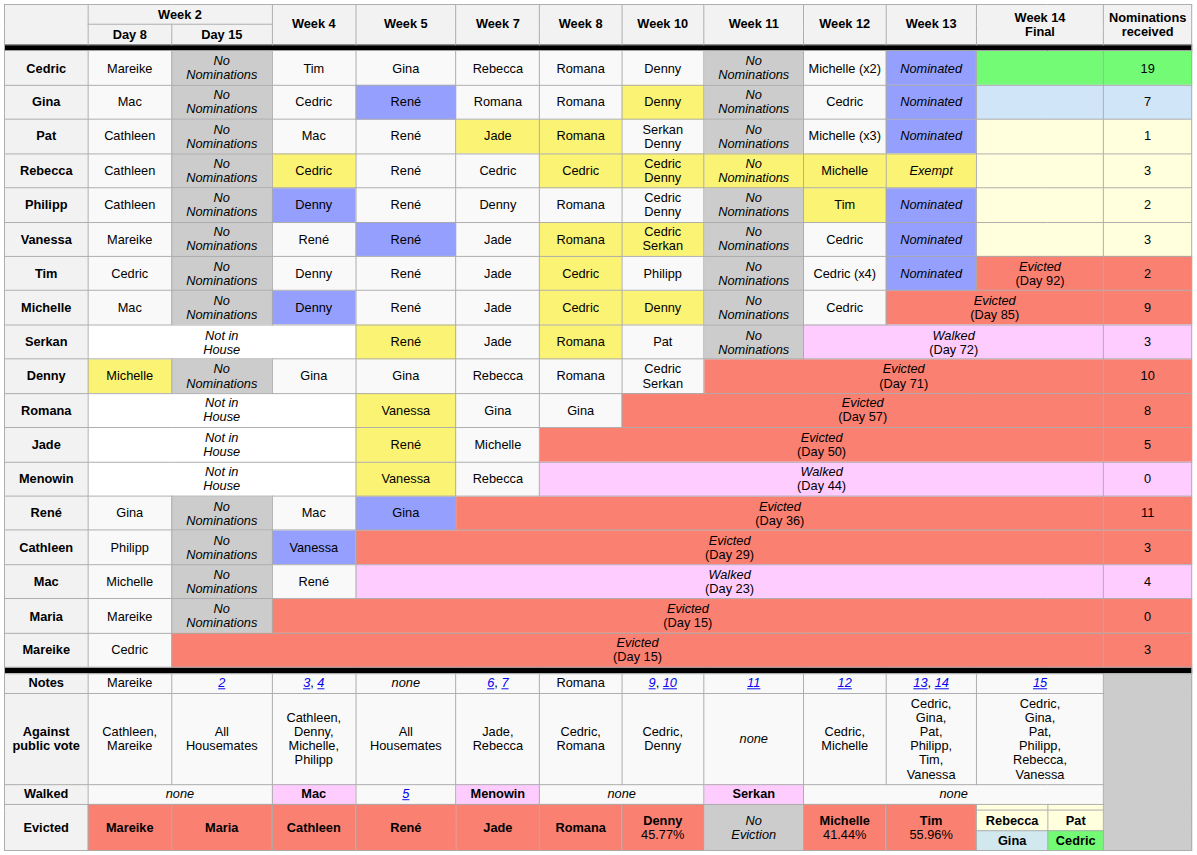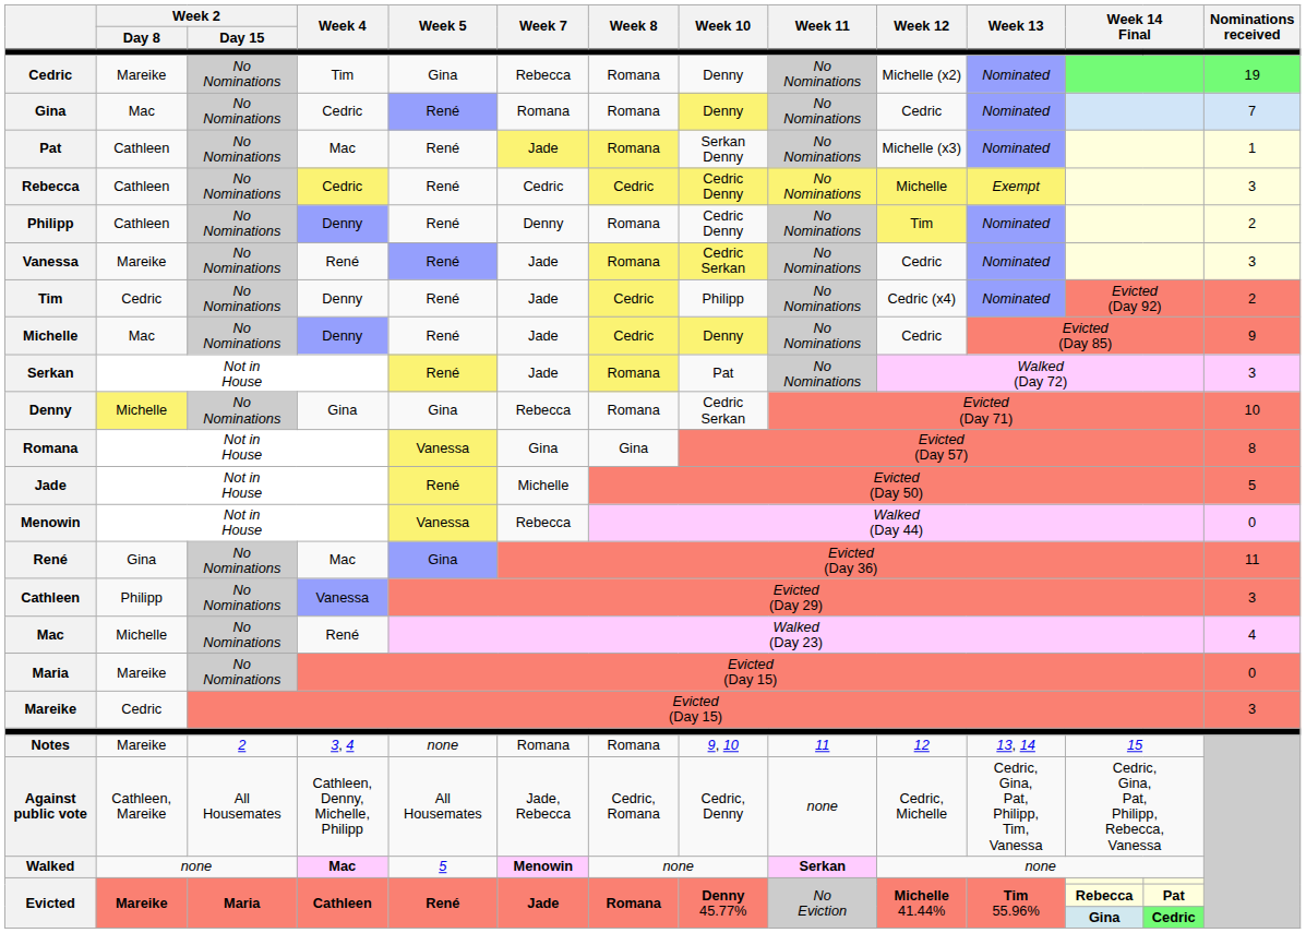 <table class="wikitable"  style="text-align:center; width:100%; font-size:85%; line-height:15px;">
 <tr>
 <th rowspan="2" style="width:5%;"></th>
 <th colspan="2" style="width:10%;">Week 2 </th>
 <th rowspan="2" style="width:5%;">Week 4</th>
 <th rowspan="2" style="width:5%;">Week 5</th>
 <th rowspan="2" style="width:5%;">Week 7</th>
 <th rowspan="2" style="width:5%;">Week 8</th>
 <th rowspan="2" style="width:5%;">Week 10</th>
 <th rowspan="2" style="width:5%;">Week 11</th>
 <th rowspan="2" style="width:5%;">Week 12</th>
 <th rowspan="2" style="width:5%;">Week 13</th>
 <th rowspan="2" colspan="2" style="width:5%;">Week 14<br>Final</th>
 <th rowspan="2" style="width:1%;">Nominations<br>received</th>
 </tr>
 <tr>
 <th style="width:5%;">Day 8</th>
 <th style="width:5%;">Day 15</th>
 </tr>
 <tr>
 <th colspan="14" style="background:black;"></th>
 </tr>
 <tr>
 <th>Cedric</th>
 <td>Mareike</td>
 <td style="background:#ccc"><em>No<br>Nominations</em></td>
 <td>Tim</td>
 <td>Gina</td>
 <td>Rebecca</td>
 <td>Romana</td>
 <td>Denny</td>
 <td style="background:#ccc"><em>No<br>Nominations</em></td>
 <td>Michelle (x2)</td>
 <td style="background:#959FFD"><em>Nominated</em></td>
 <td colspan="2" style="background:#73FB76;"></td>
 <td style="background:#73FB76;">19</td>
 </tr>
 <tr>
 <th>Gina</th>
 <td>Mac</td>
 <td style="background:#ccc"><em>No<br>Nominations</em></td>
 <td>Cedric</td>
 <td style="background:#959FFD">René</td>
 <td>Romana</td>
 <td>Romana</td>
 <td style="background:#FBF373">Denny</td>
 <td style="background:#ccc"><em>No<br>Nominations</em></td>
 <td>Cedric</td>
 <td style="background:#959FFD"><em>Nominated</em></td>
 <td colspan="2" style="background:#d1e5f8;"></td>
 <td style="background:#d1e5f8;">7</td>
 </tr>
 <tr>
 <th>Pat</th>
 <td>Cathleen</td>
 <td style="background:#ccc"><em>No<br>Nominations</em></td>
 <td>Mac</td>
 <td>René</td>
 <td style="background:#FBF373">Jade</td>
 <td style="background:#FBF373">Romana</td>
 <td>Serkan<br>Denny</td>
 <td style="background:#ccc"><em>No<br>Nominations</em></td>
 <td>Michelle (x3)</td>
 <td style="background:#959FFD"><em>Nominated</em></td>
 <td colspan="2" style="background:#ffffdd;"></td>
 <td style="background:#ffffdd;">1</td>
 </tr>
 <tr>
 <th>Rebecca</th>
 <td>Cathleen</td>
 <td style="background:#ccc"><em>No<br>Nominations</em></td>
 <td style="background:#FBF373">Cedric</td>
 <td>René</td>
 <td>Cedric</td>
 <td style="background:#FBF373">Cedric</td>
 <td style="background:#FBF373">Cedric<br>Denny</td>
 <td style="background:#FBF373"><em>No<br>Nominations</em></td>
 <td style="background:#FBF373">Michelle</td>
 <td style="background:#fbf373;"><em>Exempt</em></td>
 <td colspan="2" style="background:#ffffdd;"></td>
 <td style="background:#ffffdd;">3</td>
 </tr>
 <tr>
 <th>Philipp</th>
 <td>Cathleen</td>
 <td style="background:#ccc"><em>No<br>Nominations</em></td>
 <td style="background:#959ffd">Denny</td>
 <td>René</td>
 <td>Denny</td>
 <td>Romana</td>
 <td>Cedric<br>Denny</td>
 <td style="background:#ccc"><em>No<br>Nominations</em></td>
 <td style="background:#FBF373">Tim</td>
 <td style="background:#959FFD"><em>Nominated</em></td>
 <td colspan="2" style="background:#ffffdd;"></td>
 <td style="background:#ffffdd;">2</td>
 </tr>
 <tr>
 <th>Vanessa</th>
 <td>Mareike</td>
 <td style="background:#ccc"><em>No<br>Nominations</em></td>
 <td>René</td>
 <td style="background:#959FFD">René</td>
 <td>Jade</td>
 <td style="background:#FBF373">Romana</td>
 <td style="background:#FBF373">Cedric<br>Serkan</td>
 <td style="background:#ccc"><em>No<br>Nominations</em></td>
 <td>Cedric</td>
 <td style="background:#959FFD"><em>Nominated</em></td>
 <td colspan="2" style="background:#ffffdd;"></td>
 <td style="background:#ffffdd;">3</td>
 </tr>
 <tr>
 <th>Tim</th>
 <td>Cedric</td>
 <td style="background:#ccc"><em>No<br>Nominations</em></td>
 <td>Denny</td>
 <td>René</td>
 <td>Jade</td>
 <td style="background:#FBF373">Cedric</td>
 <td>Philipp</td>
 <td style="background:#ccc"><em>No<br>Nominations</em></td>
 <td>Cedric (x4)</td>
 <td style="background:#959FFD"><em>Nominated</em></td>
 <td style="background:#FA8072" colspan="2"><em>Evicted</em><br>(Day 92)</td>
 <td style="background:#FA8072">2</td>
 </tr>
 <tr>
 <th>Michelle</th>
 <td>Mac</td>
 <td style="background:#ccc"><em>No<br>Nominations</em></td>
 <td style="background:#959ffd">Denny</td>
 <td>René</td>
 <td>Jade</td>
 <td style="background:#FBF373">Cedric</td>
 <td style="background:#FBF373">Denny</td>
 <td style="background:#ccc"><em>No<br>Nominations</em></td>
 <td>Cedric</td>
 <td style="background:#FA8072" colspan="3"><em>Evicted</em><br>(Day 85)</td>
 <td style="background:#FA8072">9</td>
 </tr>
 <tr>
 <th>Serkan</th>
 <td style="background:#ffffff;" colspan=3><em>Not in<br>House</em></td>
 <td style="background:#fbf373;">René</td>
 <td>Jade</td>
 <td style="background:#FBF373">Romana</td>
 <td>Pat</td>
 <td style="background:#ccc"><em>No<br>Nominations</em></td>
 <td style="background:#FCF" colspan="4"><em>Walked</em><br>(Day 72)</td>
 <td style="background:#FCF">3</td>
 </tr>
 <tr>
 <th>Denny</th>
 <td style="background:#FBF373">Michelle</td>
 <td style="background:#ccc"><em>No<br>Nominations</em></td>
 <td>Gina</td>
 <td>Gina</td>
 <td>Rebecca</td>
 <td>Romana</td>
 <td>Cedric<br>Serkan</td>
 <td style="background:#FA8072" colspan="5"><em>Evicted</em><br>(Day 71)</td>
 <td style="background:#FA8072">10</td>
 </tr>
 <tr>
 <th>Romana</th>
 <td style="background:#ffffff;" colspan=3><em>Not in<br>House</em></td>
 <td style="background:#fbf373;">Vanessa</td>
 <td>Gina</td>
 <td>Gina</td>
 <td style="background:#FA8072" colspan="6"><em>Evicted</em><br>(Day 57)</td>
 <td style="background:#FA8072">8</td>
 </tr>
 <tr>
 <th>Jade</th>
 <td style="background:#ffffff;" colspan=3><em>Not in<br>House</em></td>
 <td style="background:#fbf373;">René</td>
 <td>Michelle</td>
 <td style="background:#FA8072" colspan="7"><em>Evicted</em><br>(Day 50)</td>
 <td style="background:#FA8072">5</td>
 </tr>
 <tr>
 <th>Menowin</th>
 <td style="background:#ffffff;" colspan=3><em>Not in<br>House</em></td>
 <td style="background:#fbf373;">Vanessa</td>
 <td>Rebecca</td>
 <td style="background:#FCF" colspan="7"><em>Walked</em><br>(Day 44)</td>
 <td style="background:#FCF">0</td>
 </tr>
 <tr>
 <th>René</th>
 <td>Gina</td>
 <td style="background:#ccc"><em>No<br>Nominations</em></td>
 <td>Mac</td>
 <td style="background:#959FFD">Gina</td>
 <td style="background:#FA8072" colspan="8"><em>Evicted</em><br>(Day 36)</td>
 <td style="background:#FA8072">11</td>
 </tr>
 <tr>
 <th>Cathleen</th>
 <td>Philipp</td>
 <td style="background:#ccc"><em>No<br>Nominations</em></td>
 <td style="background:#959ffd">Vanessa</td>
 <td style="background:#FA8072" colspan="9"><em>Evicted</em><br>(Day 29)</td>
 <td style="background:#FA8072">3</td>
 </tr>
 <tr>
 <th>Mac</th>
 <td>Michelle</td>
 <td style="background:#ccc"><em>No<br>Nominations</em></td>
 <td>René</td>
 <td style="background:#FCF" colspan="9"><em>Walked</em><br>(Day 23)</td>
 <td style="background:#FCF">4</td>
 </tr>
 <tr>
 <th>Maria</th>
 <td>Mareike</td>
 <td style="background:#ccc"><em>No<br>Nominations</em></td>
 <td style="background:#FA8072" colspan="10"><em>Evicted</em><br>(Day 15)</td>
 <td style="background:#FA8072">0</td>
 </tr>
 <tr>
 <th>Mareike</th>
 <td>Cedric</td>
 <td style="background:#FA8072" colspan="11"><em>Evicted</em><br>(Day 15)</td>
 <td style="background:#FA8072">3</td>
 </tr>
 <tr>
 <th colspan="14" style="background:black;"></th>
 </tr>
 <tr>
 <th>Notes</th>
 <td>Mareike</td>
 <td><em><a href='#'>2</a></em></td>
 <td><em><a href='#'>3</a></em>, <em><a href='#'>4</a></em></td>
 <td><em>none</em></td>
-<td><em><a href='#'>6</a></em>, <em><a href='#'>7</a></em></td>
+<td>Romana</td>
 <td>Romana</td>
 <td><em><a href='#'>9</a></em>, <em><a href='#'>10</a></em></td>
 <td><em><a href='#'>11</a></em></td>
 <td><em><a href='#'>12</a></em></td>
 <td><em><a href='#'>13</a></em>, <em><a href='#'>14</a></em></td>
 <td colspan="2"><em><a href='#'>15</a></em></td>
 <td style="background:#ccc" rowspan="6"></td>
 </tr>
 <tr>
 <th>Against<br>public vote</th>
 <td>Cathleen,<br>Mareike</td>
 <td>All<br>Housemates</td>
 <td>Cathleen,<br>Denny,<br>Michelle,<br>Philipp</td>
 <td>All<br>Housemates</td>
 <td>Jade,<br>Rebecca</td>
 <td>Cedric,<br>Romana</td>
 <td>Cedric,<br>Denny</td>
 <td><em>none</em></td>
 <td>Cedric,<br>Michelle</td>
 <td>Cedric,<br>Gina,<br>Pat,<br>Philipp,<br>Tim,<br>Vanessa</td>
 <td colspan="2">Cedric,<br>Gina,<br>Pat,<br>Philipp,<br>Rebecca,<br>Vanessa</td>
 </tr>
 <tr>
 <th>Walked</th>
 <td colspan=2><em>none</em></td>
 <td style="background:#fcf;"><strong>Mac</strong></td>
 <td><em><a href='#'>5</a></em></td>
 <td style="background:#fcf;"><strong>Menowin</strong></td>
 <td colspan=2><em>none</em></td>
 <td style="background:#fcf;"><strong>Serkan</strong></td>
 <td colspan="4"><em>none</em></td>
 </tr>
 <tr>
 <th rowspan="3">Evicted</th>
 <td rowspan="3" style="background:#FA8072"><strong>Mareike</strong><br></td>
 <td rowspan="3" style="background:#FA8072"><strong>Maria</strong><br></td>
 <td rowspan="3" style="background:#FA8072"><strong>Cathleen</strong><br></td>
 <td rowspan="3" style="background:#FA8072"><strong>René</strong><br></td>
 <td rowspan="3" style="background:#FA8072"><strong>Jade</strong><br></td>
 <td rowspan="3" style="background:#FA8072"><strong>Romana</strong><br></td>
 <td rowspan="3" style="background:#FA8072"><strong>Denny</strong><br>45.77%<br></td>
 <td rowspan="3" style="background:#CCCCCC"><em>No<br>Eviction</em></td>
 <td rowspan="3" style="background:#FA8072"><strong>Michelle</strong><br>41.44%<br></td>
 <td rowspan="3" style="background:#FA8072"><strong>Tim</strong><br>55.96%<br></td>
 <td style="background:#ffffdd;"></td>
 <td style="background:#ffffdd;"></td>
 </tr>
 <tr>
 <td style="background:#ffffdd;"><strong>Rebecca</strong><br></td>
 <td style="background:#ffffdd;"><strong>Pat</strong><br></td>
 </tr>
 <tr>
 <td style="background:#D1E8EF"><strong>Gina</strong><br></td>
 <td style="background:#73FB76"><strong>Cedric</strong><br></td>
 </tr>
 </table>
